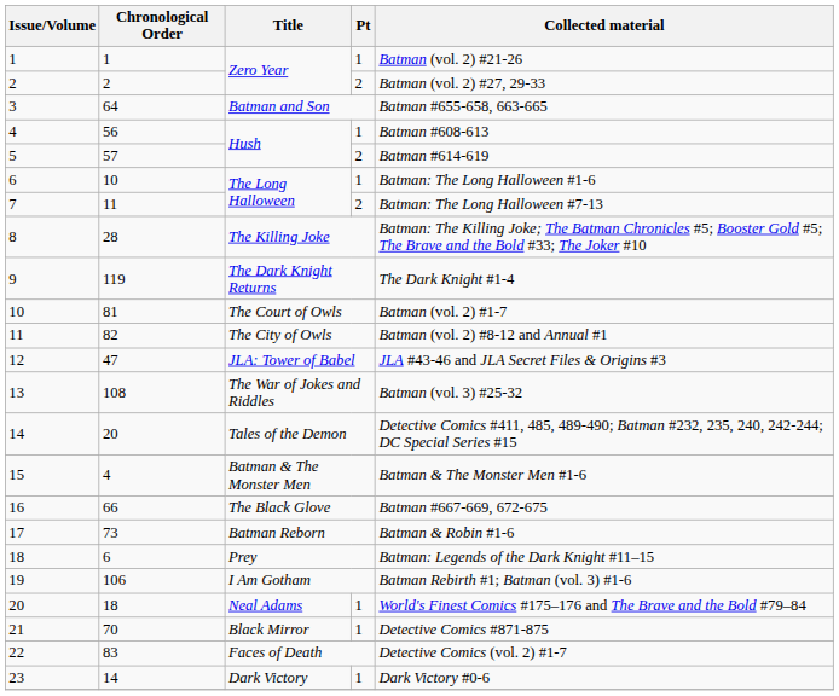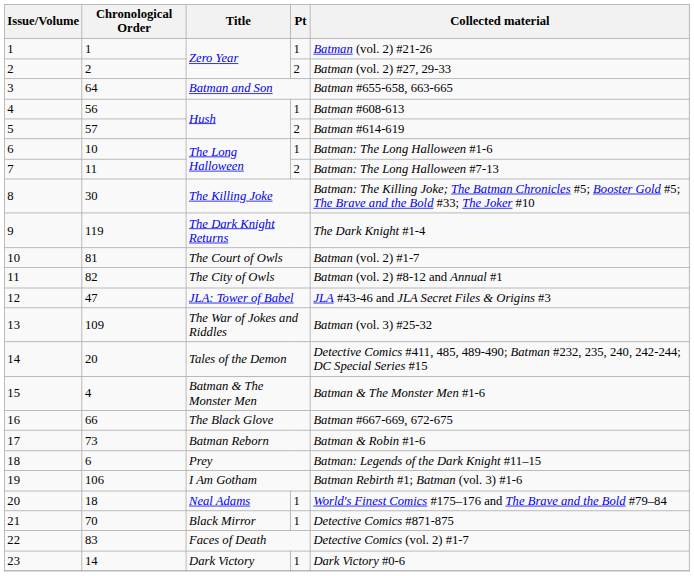 <table class="wikitable sortable mw-collapsible">
 <tr>
 <th>Issue/Volume</th>
 <th>Chronological Order</th>
 <th>Title</th>
 <th>Pt</th>
 <th>Collected material</th>
 </tr>
 <tr>
 <td>1</td>
 <td>1</td>
 <td rowspan="2"><em><a href='#'>Zero Year</a></em></td>
 <td>1</td>
 <td><em><a href='#'>Batman</a></em> (vol. 2) #21-26</td>
 </tr>
 <tr>
 <td>2</td>
 <td>2</td>
 <td>2</td>
 <td><em>Batman</em> (vol. 2) #27, 29-33</td>
 </tr>
 <tr>
 <td>3</td>
 <td>64</td>
 <td colspan="2"><em><a href='#'>Batman and Son</a></em></td>
 <td><em>Batman</em> #655-658, 663-665</td>
 </tr>
 <tr>
 <td>4</td>
 <td>56</td>
 <td rowspan="2"><em><a href='#'>Hush</a></em></td>
 <td>1</td>
 <td><em>Batman</em> #608-613</td>
 </tr>
 <tr>
 <td>5</td>
 <td>57</td>
 <td>2</td>
 <td><em>Batman</em> #614-619</td>
 </tr>
 <tr>
 <td>6</td>
 <td>10</td>
 <td rowspan="2"><em><a href='#'>The Long Halloween</a></em></td>
 <td>1</td>
 <td><em>Batman: The Long Halloween</em> #1-6</td>
 </tr>
 <tr>
 <td>7</td>
 <td>11</td>
 <td>2</td>
 <td><em>Batman: The Long Halloween</em> #7-13</td>
 </tr>
 <tr>
 <td>8</td>
-<td>28</td>
+<td>30</td>
 <td colspan="2"><em><a href='#'>The Killing Joke</a></em></td>
 <td><em>Batman: The Killing Joke; <a href='#'>The Batman Chronicles</a></em> #5; <em><a href='#'>Booster Gold</a></em> #5; <em><a href='#'>The Brave and the Bold</a></em> #33; <em><a href='#'>The Joker</a></em> #10</td>
 </tr>
 <tr>
 <td>9</td>
 <td>119</td>
 <td colspan="2"><em><a href='#'>The Dark Knight Returns</a></em></td>
 <td><em>The Dark Knight</em> #1-4</td>
 </tr>
 <tr>
 <td>10</td>
 <td>81</td>
 <td colspan="2"><em>The Court of Owls</em></td>
 <td><em>Batman</em> (vol. 2) #1-7</td>
 </tr>
 <tr>
 <td>11</td>
 <td>82</td>
 <td colspan="2"><em>The City of Owls</em></td>
 <td><em>Batman</em> (vol. 2) #8-12 and <em>Annual</em> #1</td>
 </tr>
 <tr>
 <td>12</td>
 <td>47</td>
 <td colspan="2"><a href='#'><em>JLA: Tower of Babel</em></a></td>
 <td><em><a href='#'>JLA</a></em> #43-46 and <em>JLA Secret Files & Origins</em> #3</td>
 </tr>
 <tr>
 <td>13</td>
-<td>108</td>
+<td>109</td>
 <td colspan="2"><em>The War of Jokes and Riddles</em></td>
 <td><em>Batman</em> (vol. 3) #25-32</td>
 </tr>
 <tr>
 <td>14</td>
 <td>20</td>
 <td colspan="2"><em>Tales of the Demon</em></td>
 <td><em>Detective Comics</em> #411, 485, 489-490; <em>Batman</em> #232, 235, 240, 242-244; <em>DC Special Series</em> #15</td>
 </tr>
 <tr>
 <td>15</td>
 <td>4</td>
 <td colspan="2"><em>Batman & The Monster Men</em></td>
 <td><em>Batman & The Monster Men</em> #1-6</td>
 </tr>
 <tr>
 <td>16</td>
 <td>66</td>
 <td colspan="2"><em>The Black Glove</em></td>
 <td><em>Batman</em> #667-669, 672-675</td>
 </tr>
 <tr>
 <td>17</td>
 <td>73</td>
 <td colspan="2"><em>Batman Reborn</em></td>
 <td><em>Batman & Robin</em> #1-6</td>
 </tr>
 <tr>
 <td>18</td>
 <td>6</td>
 <td colspan="2"><em>Prey</em></td>
 <td><em>Batman: Legends of the Dark Knight</em> #11–15</td>
 </tr>
 <tr>
 <td>19</td>
 <td>106</td>
 <td colspan="2"><em>I Am Gotham</em></td>
 <td><em>Batman Rebirth</em> #1; <em>Batman</em> (vol. 3) #1-6</td>
 </tr>
 <tr>
 <td>20</td>
 <td>18</td>
 <td><em><a href='#'>Neal Adams</a></em></td>
 <td>1</td>
 <td><em><a href='#'>World's Finest Comics</a></em> #175–176 and <em><a href='#'>The Brave and the Bold</a></em> #79–84</td>
 </tr>
 <tr>
 <td>21</td>
 <td>70</td>
 <td><em>Black Mirror</em></td>
 <td>1</td>
 <td><em>Detective Comics</em> #871-875</td>
 </tr>
 <tr>
 <td>22</td>
 <td>83</td>
 <td colspan="2"><em>Faces of Death</em></td>
 <td><em>Detective Comics</em> (vol. 2) #1-7</td>
 </tr>
 <tr>
 <td>23</td>
 <td>14</td>
 <td><em>Dark Victory</em></td>
 <td>1</td>
 <td><em>Dark Victory</em> #0-6</td>
 </tr>
 <tr>
 </tr>
 </table>
